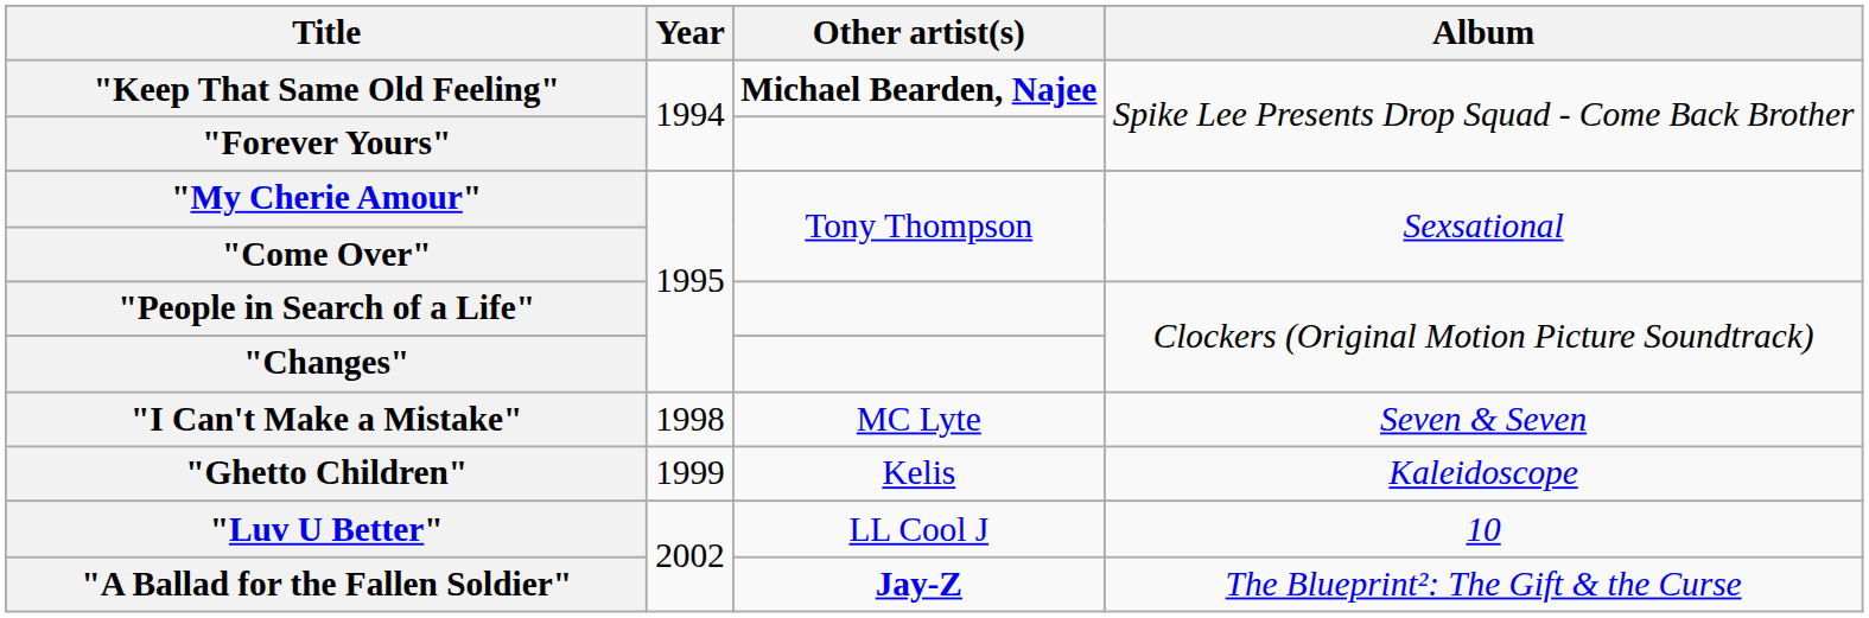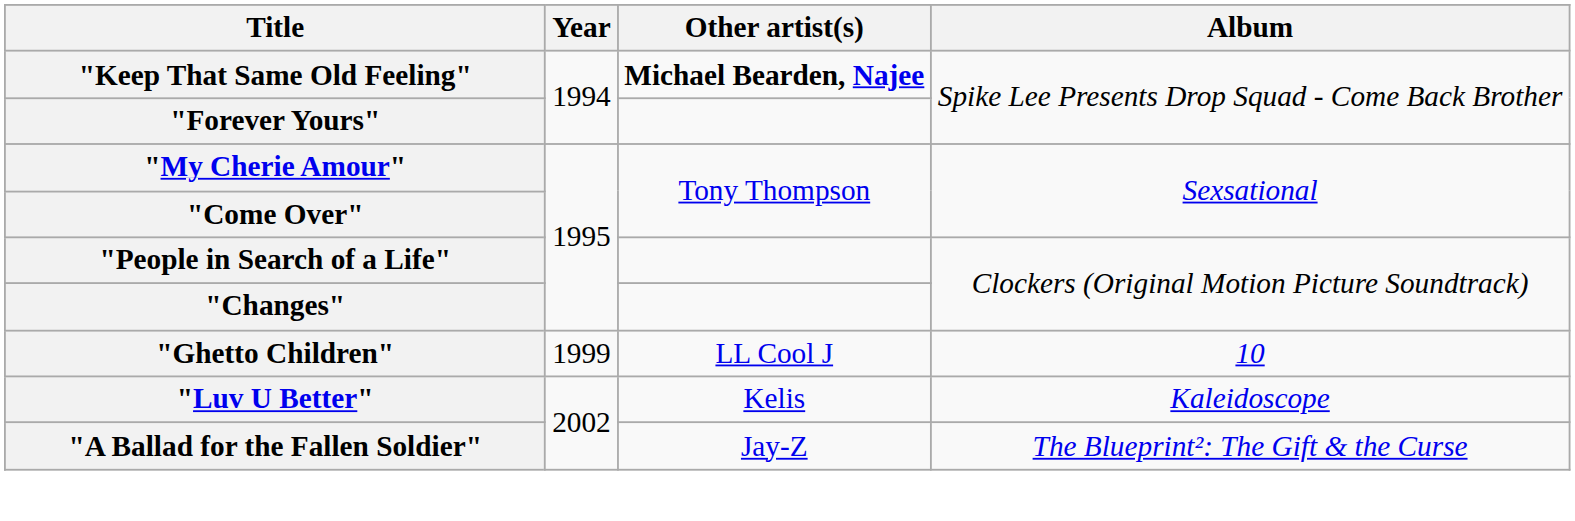 <table class="wikitable plainrowheaders" style="text-align:center;">
 <tr>
 <th scope="col" style="width:18em;">Title</th>
 <th scope="col">Year</th>
 <th scope="col">Other artist(s)</th>
 <th scope="col">Album</th>
 </tr>
 <tr>
 <th scope="row">"Keep That Same Old Feeling"</th>
 <td rowspan="2">1994</td>
 <td><strong>Michael Bearden, <a href='#'>Najee</a></strong></td>
 <td rowspan="2"><em>Spike Lee Presents Drop Squad - Come Back Brother</em></td>
 </tr>
 <tr>
 <th scope="row">"Forever Yours"</th>
 <td></td>
 </tr>
 <tr>
 <th scope="row">"<a href='#'>My Cherie Amour</a>"</th>
 <td rowspan="4">1995</td>
 <td rowspan="2"><a href='#'>Tony Thompson</a></td>
 <td rowspan="2"><em><a href='#'>Sexsational</a></em></td>
 </tr>
 <tr>
 <th scope="row">"Come Over"</th>
 </tr>
 <tr>
 <th scope="row">"People in Search of a Life"</th>
 <td></td>
 <td rowspan="2"><em>Clockers (Original Motion Picture Soundtrack)</em></td>
 </tr>
 <tr>
 <th scope="row">"Changes"</th>
 <td></td>
 </tr>
 <tr>
-<th scope="row">"I Can't Make a Mistake"</th>
-<td>1998</td>
-<td><a href='#'>MC Lyte</a></td>
-<td><em><a href='#'>Seven & Seven</a></em></td>
+<th scope="row">"Ghetto Children"</th>
+<td>1999</td>
+<td><a href='#'>LL Cool J</a></td>
+<td><em><a href='#'>10</a></em></td>
 </tr>
 <tr>
-<th scope="row">"Ghetto Children"</th>
-<td>1999</td>
+<th scope="row">"<a href='#'>Luv U Better</a>"</th>
+<td rowspan="2">2002</td>
 <td><a href='#'>Kelis</a></td>
 <td><em><a href='#'>Kaleidoscope</a></em></td>
 </tr>
 <tr>
-<th scope="row">"<a href='#'>Luv U Better</a>"</th>
-<td rowspan="2">2002</td>
-<td><a href='#'>LL Cool J</a></td>
-<td><em><a href='#'>10</a></em></td>
-</tr>
-<tr>
 <th scope="row">"A Ballad for the Fallen Soldier"</th>
-<td><strong><a href='#'>Jay-Z</a></strong></td>
+<td><a href='#'>Jay-Z</a></td>
 <td><em><a href='#'>The Blueprint²: The Gift & the Curse</a></em></td>
 </tr>
 </table>
